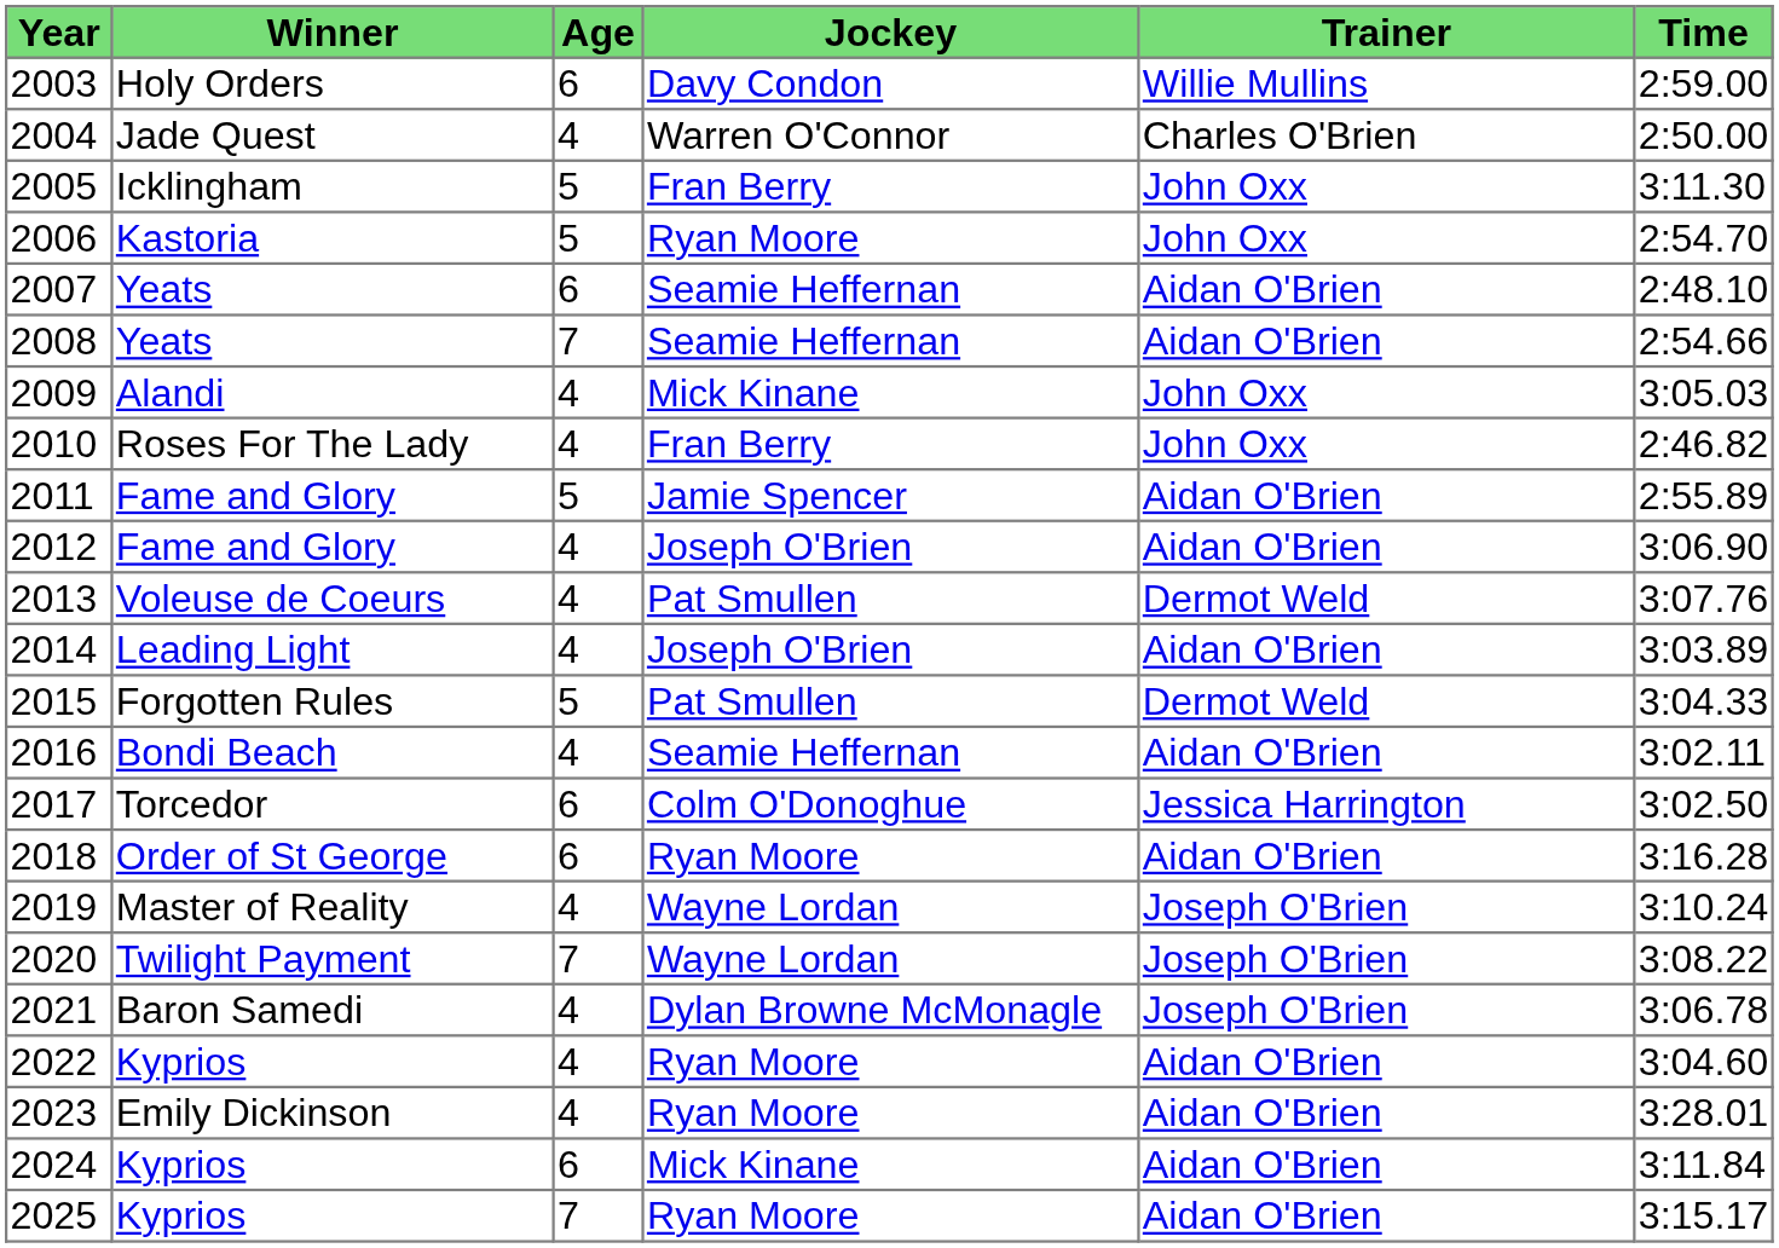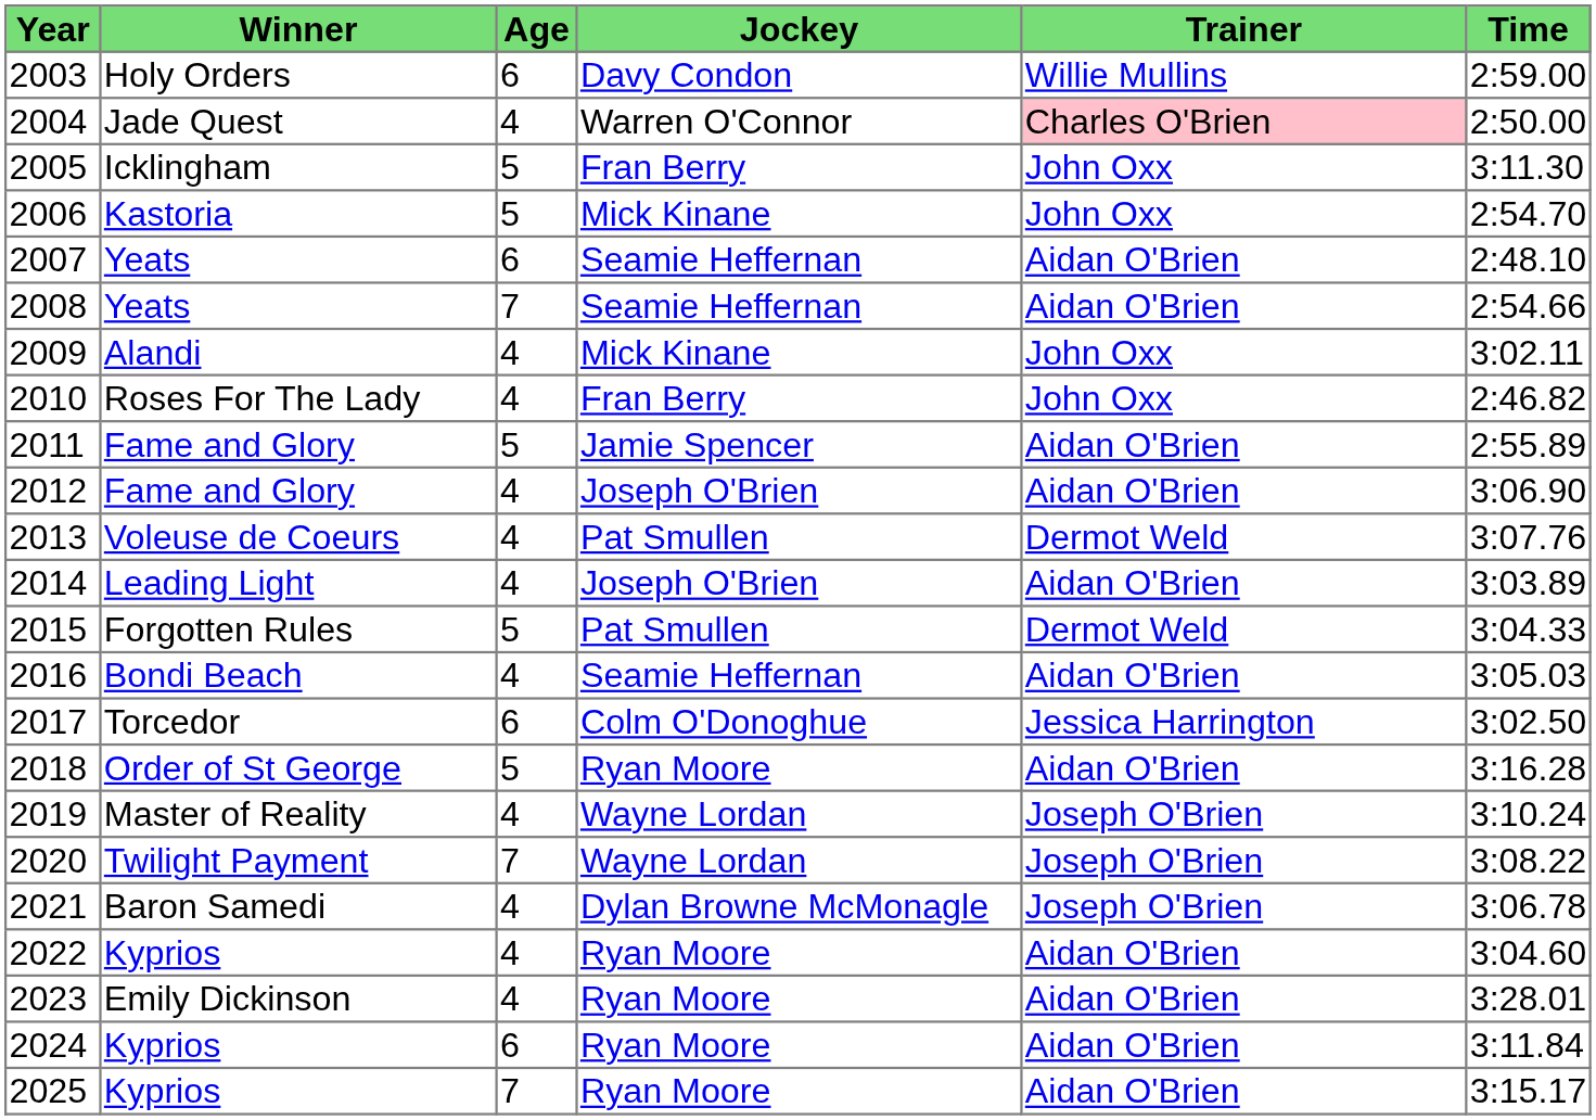 <table class = "sortable" | border="1" style="border-collapse: collapse; font-size:90%">
 <tr bgcolor="#77dd77" align="center">
 <th style="width:36px"><strong>Year</strong></th>
 <th style="width:160px"><strong>Winner</strong></th>
 <th style="width:30px"><strong>Age</strong></th>
 <th style="width:180px"><strong>Jockey</strong></th>
 <th style="width:180px"><strong>Trainer</strong></th>
 <th style="width:40px"><strong>Time</strong></th>
 </tr>
 <tr>
 <td>2003</td>
 <td>Holy Orders</td>
 <td>6</td>
 <td><a href='#'>Davy Condon</a></td>
 <td><a href='#'>Willie Mullins</a></td>
 <td>2:59.00</td>
 </tr>
 <tr>
 <td>2004</td>
 <td>Jade Quest</td>
 <td>4</td>
 <td>Warren O'Connor</td>
-<td>Charles O'Brien</td>
+<td style="background: pink;">Charles O'Brien</td>
 <td>2:50.00</td>
 </tr>
 <tr>
 <td>2005</td>
 <td>Icklingham</td>
 <td>5</td>
 <td><a href='#'>Fran Berry</a></td>
 <td><a href='#'>John Oxx</a></td>
 <td>3:11.30</td>
 </tr>
 <tr>
 <td>2006</td>
 <td><a href='#'>Kastoria</a></td>
 <td>5</td>
-<td><a href='#'>Ryan Moore</a></td>
+<td><a href='#'>Mick Kinane</a></td>
 <td><a href='#'>John Oxx</a></td>
 <td>2:54.70</td>
 </tr>
 <tr>
 <td>2007</td>
 <td><a href='#'>Yeats</a></td>
 <td>6</td>
 <td><a href='#'>Seamie Heffernan</a></td>
 <td><a href='#'>Aidan O'Brien</a></td>
 <td>2:48.10</td>
 </tr>
 <tr>
 <td>2008</td>
 <td><a href='#'>Yeats</a></td>
 <td>7</td>
 <td><a href='#'>Seamie Heffernan</a></td>
 <td><a href='#'>Aidan O'Brien</a></td>
 <td>2:54.66</td>
 </tr>
 <tr>
 <td>2009</td>
 <td><a href='#'>Alandi</a></td>
 <td>4</td>
 <td><a href='#'>Mick Kinane</a></td>
 <td><a href='#'>John Oxx</a></td>
-<td>3:05.03</td>
+<td>3:02.11</td>
 </tr>
 <tr>
 <td>2010</td>
 <td>Roses For The Lady</td>
 <td>4</td>
 <td><a href='#'>Fran Berry</a></td>
 <td><a href='#'>John Oxx</a></td>
 <td>2:46.82</td>
 </tr>
 <tr>
 <td>2011</td>
 <td><a href='#'>Fame and Glory</a></td>
 <td>5</td>
 <td><a href='#'>Jamie Spencer</a></td>
 <td><a href='#'>Aidan O'Brien</a></td>
 <td>2:55.89</td>
 </tr>
 <tr>
 <td>2012</td>
 <td><a href='#'>Fame and Glory</a></td>
 <td>4</td>
 <td><a href='#'>Joseph O'Brien</a></td>
 <td><a href='#'>Aidan O'Brien</a></td>
 <td>3:06.90</td>
 </tr>
 <tr>
 <td>2013</td>
 <td><a href='#'>Voleuse de Coeurs</a></td>
 <td>4</td>
 <td><a href='#'>Pat Smullen</a></td>
 <td><a href='#'>Dermot Weld</a></td>
 <td>3:07.76</td>
 </tr>
 <tr>
 <td>2014</td>
 <td><a href='#'>Leading Light</a></td>
 <td>4</td>
 <td><a href='#'>Joseph O'Brien</a></td>
 <td><a href='#'>Aidan O'Brien</a></td>
 <td>3:03.89</td>
 </tr>
 <tr>
 <td>2015</td>
 <td>Forgotten Rules</td>
 <td>5</td>
 <td><a href='#'>Pat Smullen</a></td>
 <td><a href='#'>Dermot Weld</a></td>
 <td>3:04.33</td>
 </tr>
 <tr>
 <td>2016</td>
 <td><a href='#'>Bondi Beach</a></td>
 <td>4</td>
 <td><a href='#'>Seamie Heffernan</a></td>
 <td><a href='#'>Aidan O'Brien</a></td>
-<td>3:02.11</td>
+<td>3:05.03</td>
 </tr>
 <tr>
 <td>2017</td>
 <td>Torcedor</td>
 <td>6</td>
 <td><a href='#'>Colm O'Donoghue</a></td>
 <td><a href='#'>Jessica Harrington</a></td>
 <td>3:02.50</td>
 </tr>
 <tr>
 <td>2018</td>
 <td><a href='#'>Order of St George</a></td>
-<td>6</td>
+<td>5</td>
 <td><a href='#'>Ryan Moore</a></td>
 <td><a href='#'>Aidan O'Brien</a></td>
 <td>3:16.28</td>
 </tr>
 <tr>
 <td>2019</td>
 <td>Master of Reality</td>
 <td>4</td>
 <td><a href='#'>Wayne Lordan</a></td>
 <td><a href='#'>Joseph O'Brien</a></td>
 <td>3:10.24</td>
 </tr>
 <tr>
 <td>2020</td>
 <td><a href='#'>Twilight Payment</a></td>
 <td>7</td>
 <td><a href='#'>Wayne Lordan</a></td>
 <td><a href='#'>Joseph O'Brien</a></td>
 <td>3:08.22</td>
 </tr>
 <tr>
 <td>2021</td>
 <td>Baron Samedi</td>
 <td>4</td>
 <td><a href='#'>Dylan Browne McMonagle</a></td>
 <td><a href='#'>Joseph O'Brien</a></td>
 <td>3:06.78</td>
 </tr>
 <tr>
 <td>2022</td>
 <td><a href='#'>Kyprios</a></td>
 <td>4</td>
 <td><a href='#'>Ryan Moore</a></td>
 <td><a href='#'>Aidan O'Brien</a></td>
 <td>3:04.60</td>
 </tr>
 <tr>
 <td>2023</td>
 <td>Emily Dickinson</td>
 <td>4</td>
 <td><a href='#'>Ryan Moore</a></td>
 <td><a href='#'>Aidan O'Brien</a></td>
 <td>3:28.01</td>
 </tr>
 <tr>
 <td>2024</td>
 <td><a href='#'>Kyprios</a></td>
 <td>6</td>
-<td><a href='#'>Mick Kinane</a></td>
+<td><a href='#'>Ryan Moore</a></td>
 <td><a href='#'>Aidan O'Brien</a></td>
 <td>3:11.84</td>
 </tr>
 <tr>
 <td>2025</td>
 <td><a href='#'>Kyprios</a></td>
 <td>7</td>
 <td><a href='#'>Ryan Moore</a></td>
 <td><a href='#'>Aidan O'Brien</a></td>
 <td>3:15.17</td>
 </tr>
 </table>
